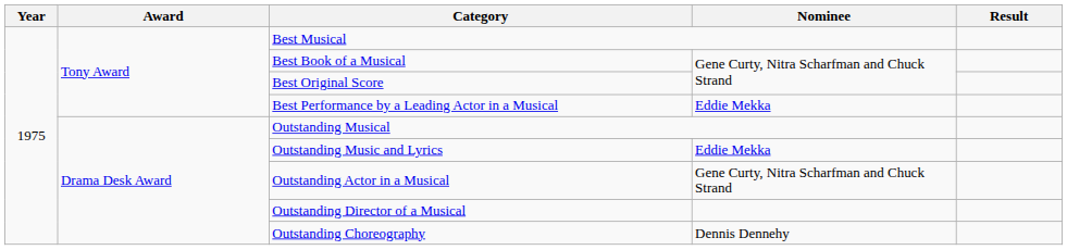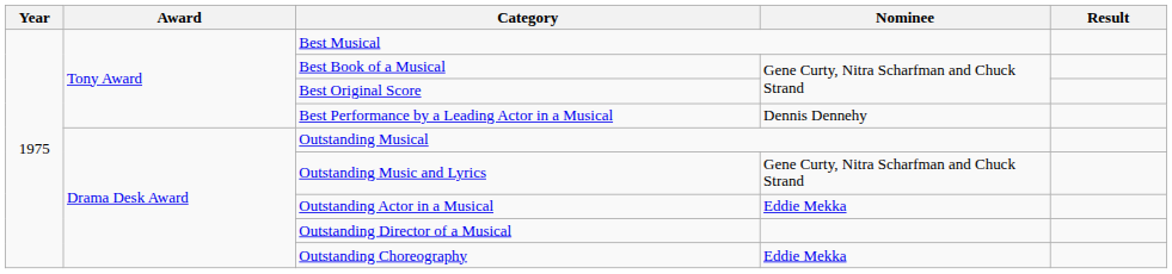 <table class="wikitable" style="width:95%;">
 <tr>
 <th style="width:5%;">Year</th>
 <th style="width:20%;">Award</th>
 <th style="width:40%;">Category</th>
 <th style="width:25%;">Nominee</th>
 <th style="width:10%;">Result</th>
 </tr>
 <tr>
 <td rowspan="9" style="text-align:center;">1975</td>
 <td rowspan="4"><a href='#'>Tony Award</a></td>
 <td colspan="2"><a href='#'>Best Musical</a></td>
 <td></td>
 </tr>
 <tr>
 <td><a href='#'>Best Book of a Musical</a></td>
 <td rowspan="2">Gene Curty, Nitra Scharfman and Chuck Strand</td>
 <td></td>
 </tr>
 <tr>
 <td><a href='#'>Best Original Score</a></td>
 <td></td>
 </tr>
 <tr>
 <td><a href='#'>Best Performance by a Leading Actor in a Musical</a></td>
-<td><a href='#'>Eddie Mekka</a></td>
+<td>Dennis Dennehy</td>
 <td></td>
 </tr>
 <tr>
 <td rowspan="5"><a href='#'>Drama Desk Award</a></td>
 <td colspan="2"><a href='#'>Outstanding Musical</a></td>
 <td></td>
 </tr>
 <tr>
 <td><a href='#'>Outstanding Music and Lyrics</a></td>
-<td><a href='#'>Eddie Mekka</a></td>
+<td>Gene Curty, Nitra Scharfman and Chuck Strand</td>
 <td></td>
 </tr>
 <tr>
 <td><a href='#'>Outstanding Actor in a Musical</a></td>
-<td>Gene Curty, Nitra Scharfman and Chuck Strand</td>
+<td><a href='#'>Eddie Mekka</a></td>
 <td></td>
 </tr>
 <tr>
 <td><a href='#'>Outstanding Director of a Musical</a></td>
 <td></td>
 <td></td>
 </tr>
 <tr>
 <td><a href='#'>Outstanding Choreography</a></td>
-<td>Dennis Dennehy</td>
+<td><a href='#'>Eddie Mekka</a></td>
 <td></td>
 </tr>
 </table>
